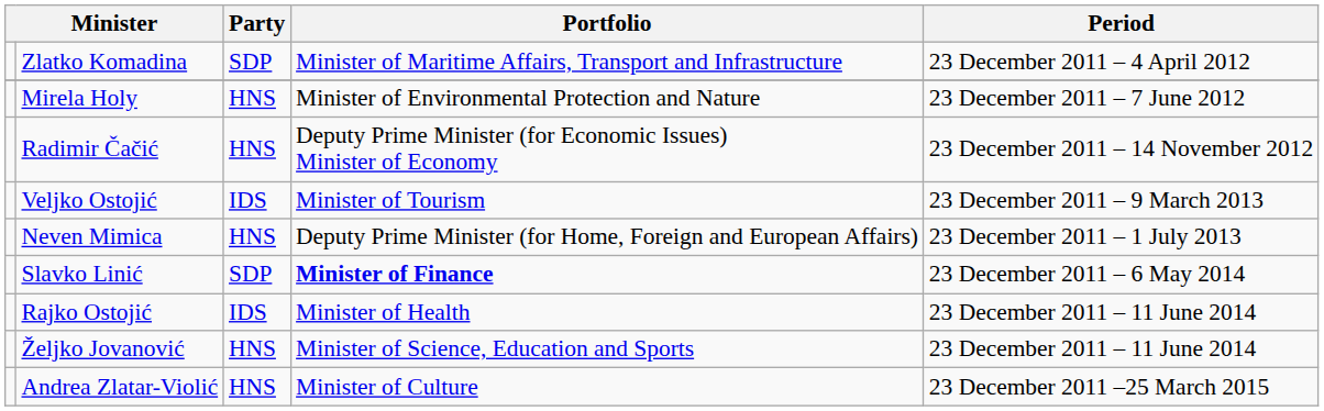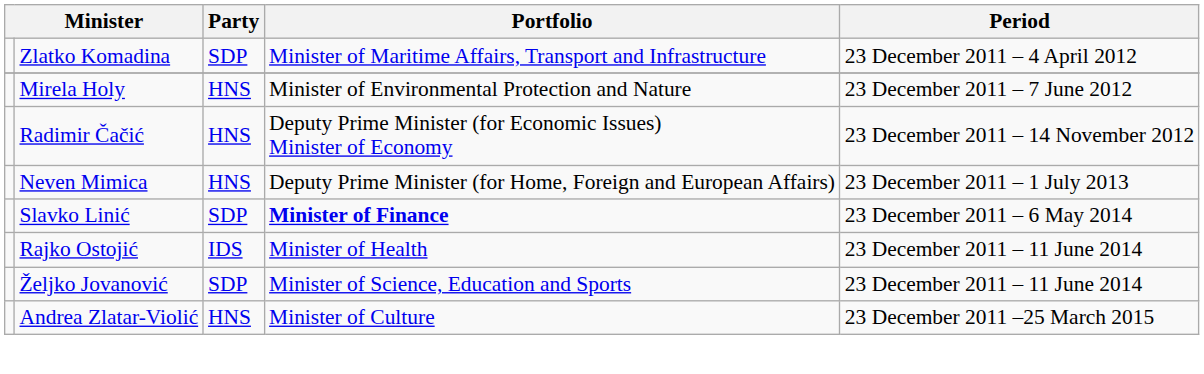 <table class="wikitable">
 <tr>
 <th colspan="2">Minister</th>
 <th>Party</th>
 <th>Portfolio</th>
 <th>Period</th>
 </tr>
 <tr>
 <td></td>
 <td><a href='#'>Zlatko Komadina</a></td>
 <td><a href='#'>SDP</a></td>
 <td><a href='#'>Minister of Maritime Affairs, Transport and Infrastructure</a></td>
 <td>23 December 2011 – 4 April 2012</td>
 </tr>
 <tr>
 </tr>
 <tr>
 <td></td>
 <td><a href='#'>Mirela Holy</a></td>
 <td><a href='#'>HNS</a></td>
 <td>Minister of Environmental Protection and Nature</td>
 <td>23 December 2011 – 7 June 2012</td>
 </tr>
 <tr>
 <td></td>
 <td><a href='#'>Radimir Čačić</a></td>
 <td><a href='#'>HNS</a></td>
 <td>Deputy Prime Minister (for Economic Issues) <br> <a href='#'>Minister of Economy</a></td>
 <td>23 December 2011 – 14 November 2012 </td>
 </tr>
 <tr>
 <td></td>
-<td><a href='#'>Veljko Ostojić</a></td>
-<td><a href='#'>IDS</a></td>
-<td><a href='#'>Minister of Tourism</a></td>
-<td>23 December 2011 – 9 March 2013</td>
-</tr>
-<tr>
-<td></td>
 <td><a href='#'>Neven Mimica</a></td>
 <td><a href='#'>HNS</a></td>
 <td>Deputy Prime Minister (for Home, Foreign and European Affairs)</td>
 <td>23 December 2011 – 1 July 2013</td>
 </tr>
 <tr>
 <td></td>
 <td><a href='#'>Slavko Linić</a></td>
 <td><a href='#'>SDP</a></td>
 <td><strong><a href='#'>Minister of Finance</a></strong></td>
 <td>23 December 2011 – 6 May 2014</td>
 </tr>
 <tr>
 <td></td>
 <td><a href='#'>Rajko Ostojić</a></td>
 <td><a href='#'>IDS</a></td>
 <td><a href='#'>Minister of Health</a></td>
 <td>23 December 2011 – 11 June 2014</td>
 </tr>
 <tr>
 <td></td>
 <td><a href='#'>Željko Jovanović</a></td>
-<td><a href='#'>HNS</a></td>
+<td><a href='#'>SDP</a></td>
 <td><a href='#'>Minister of Science, Education and Sports</a></td>
 <td>23 December 2011 – 11 June 2014</td>
 </tr>
 <tr>
 <td></td>
 <td><a href='#'>Andrea Zlatar-Violić</a></td>
 <td><a href='#'>HNS</a></td>
 <td><a href='#'>Minister of Culture</a></td>
 <td>23 December 2011 –25 March 2015</td>
 </tr>
 </table>
